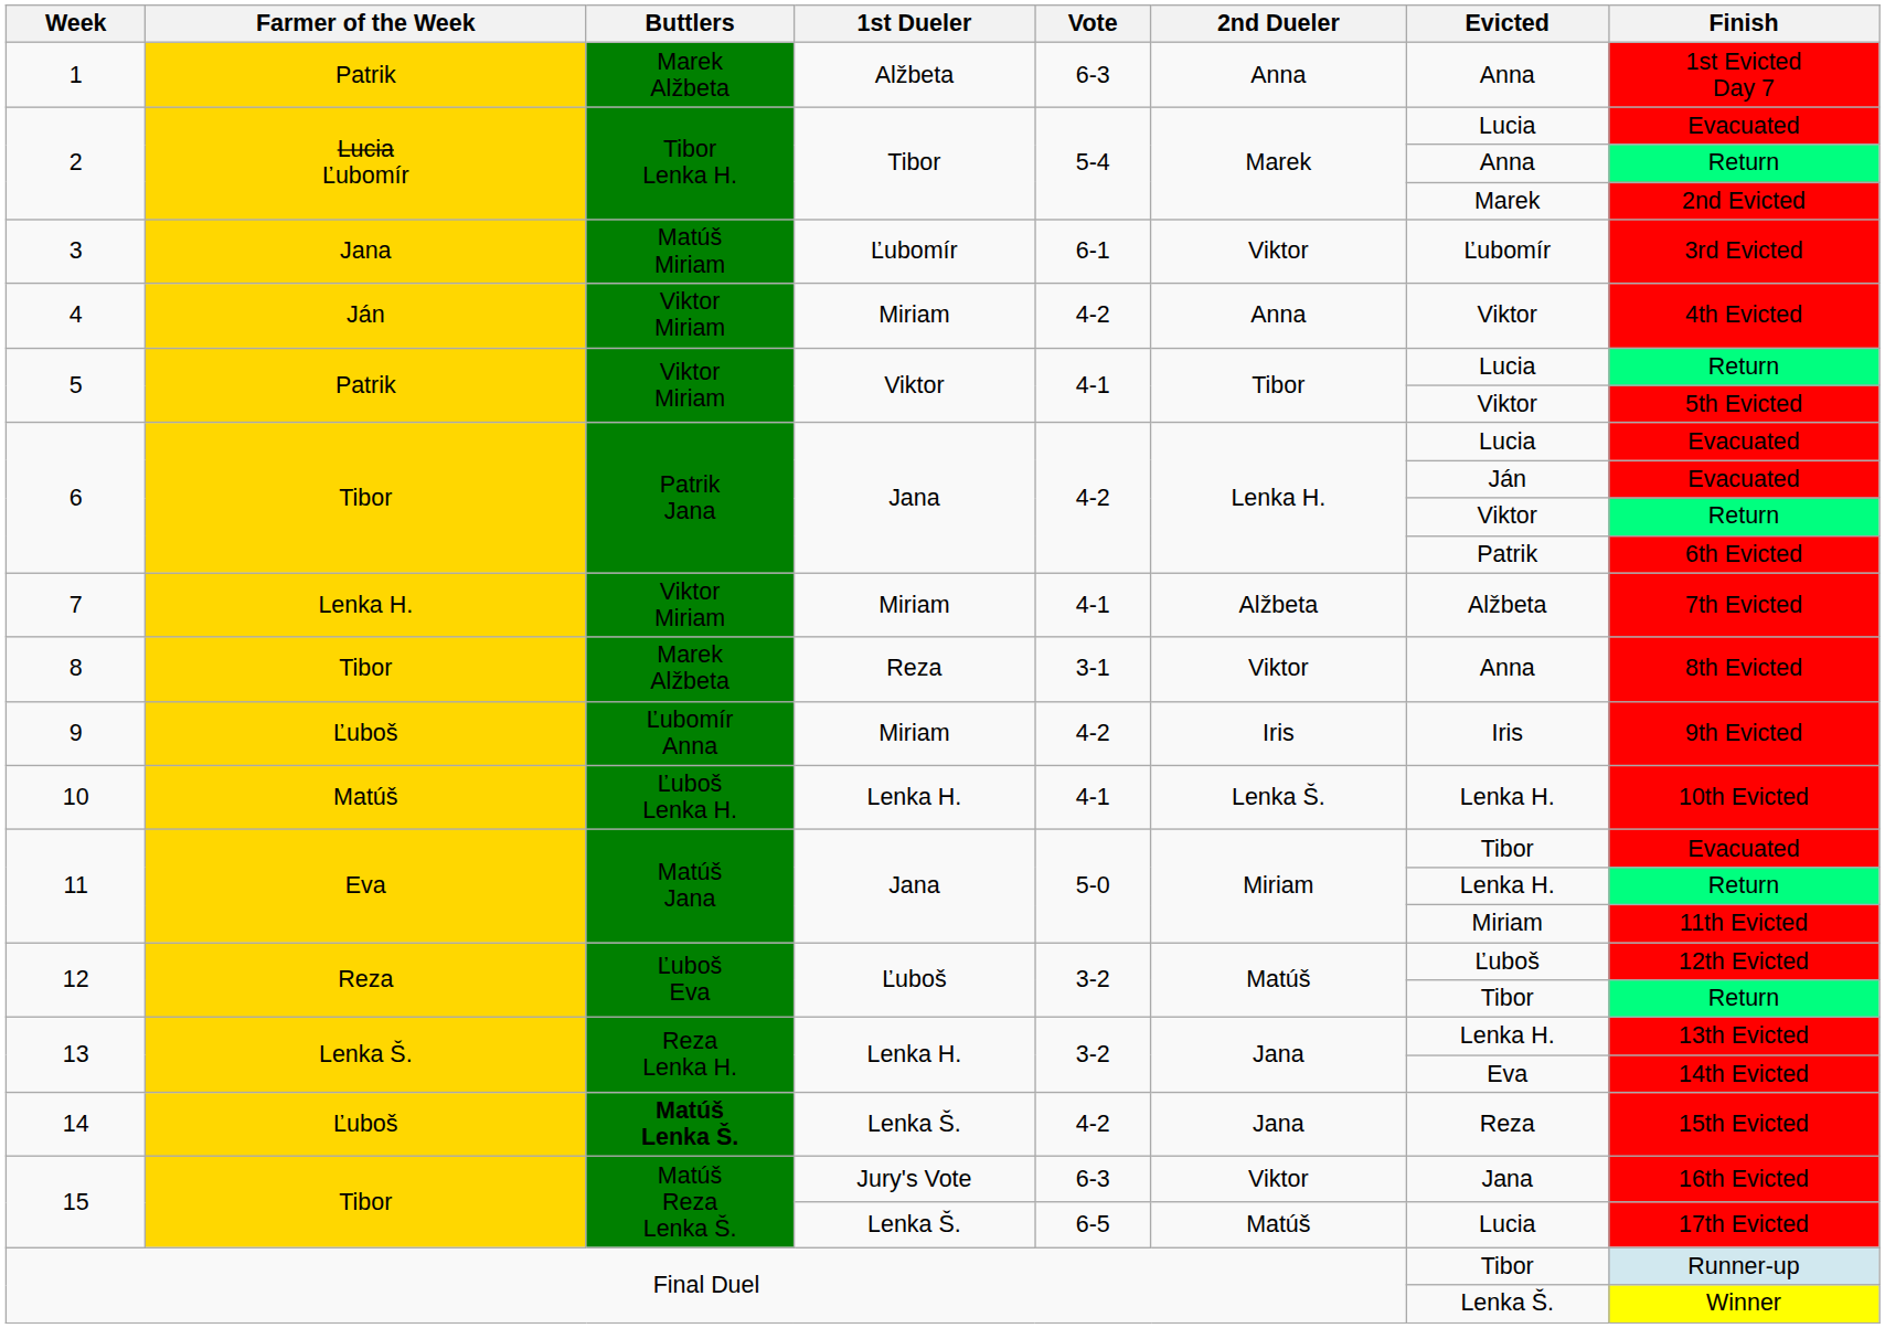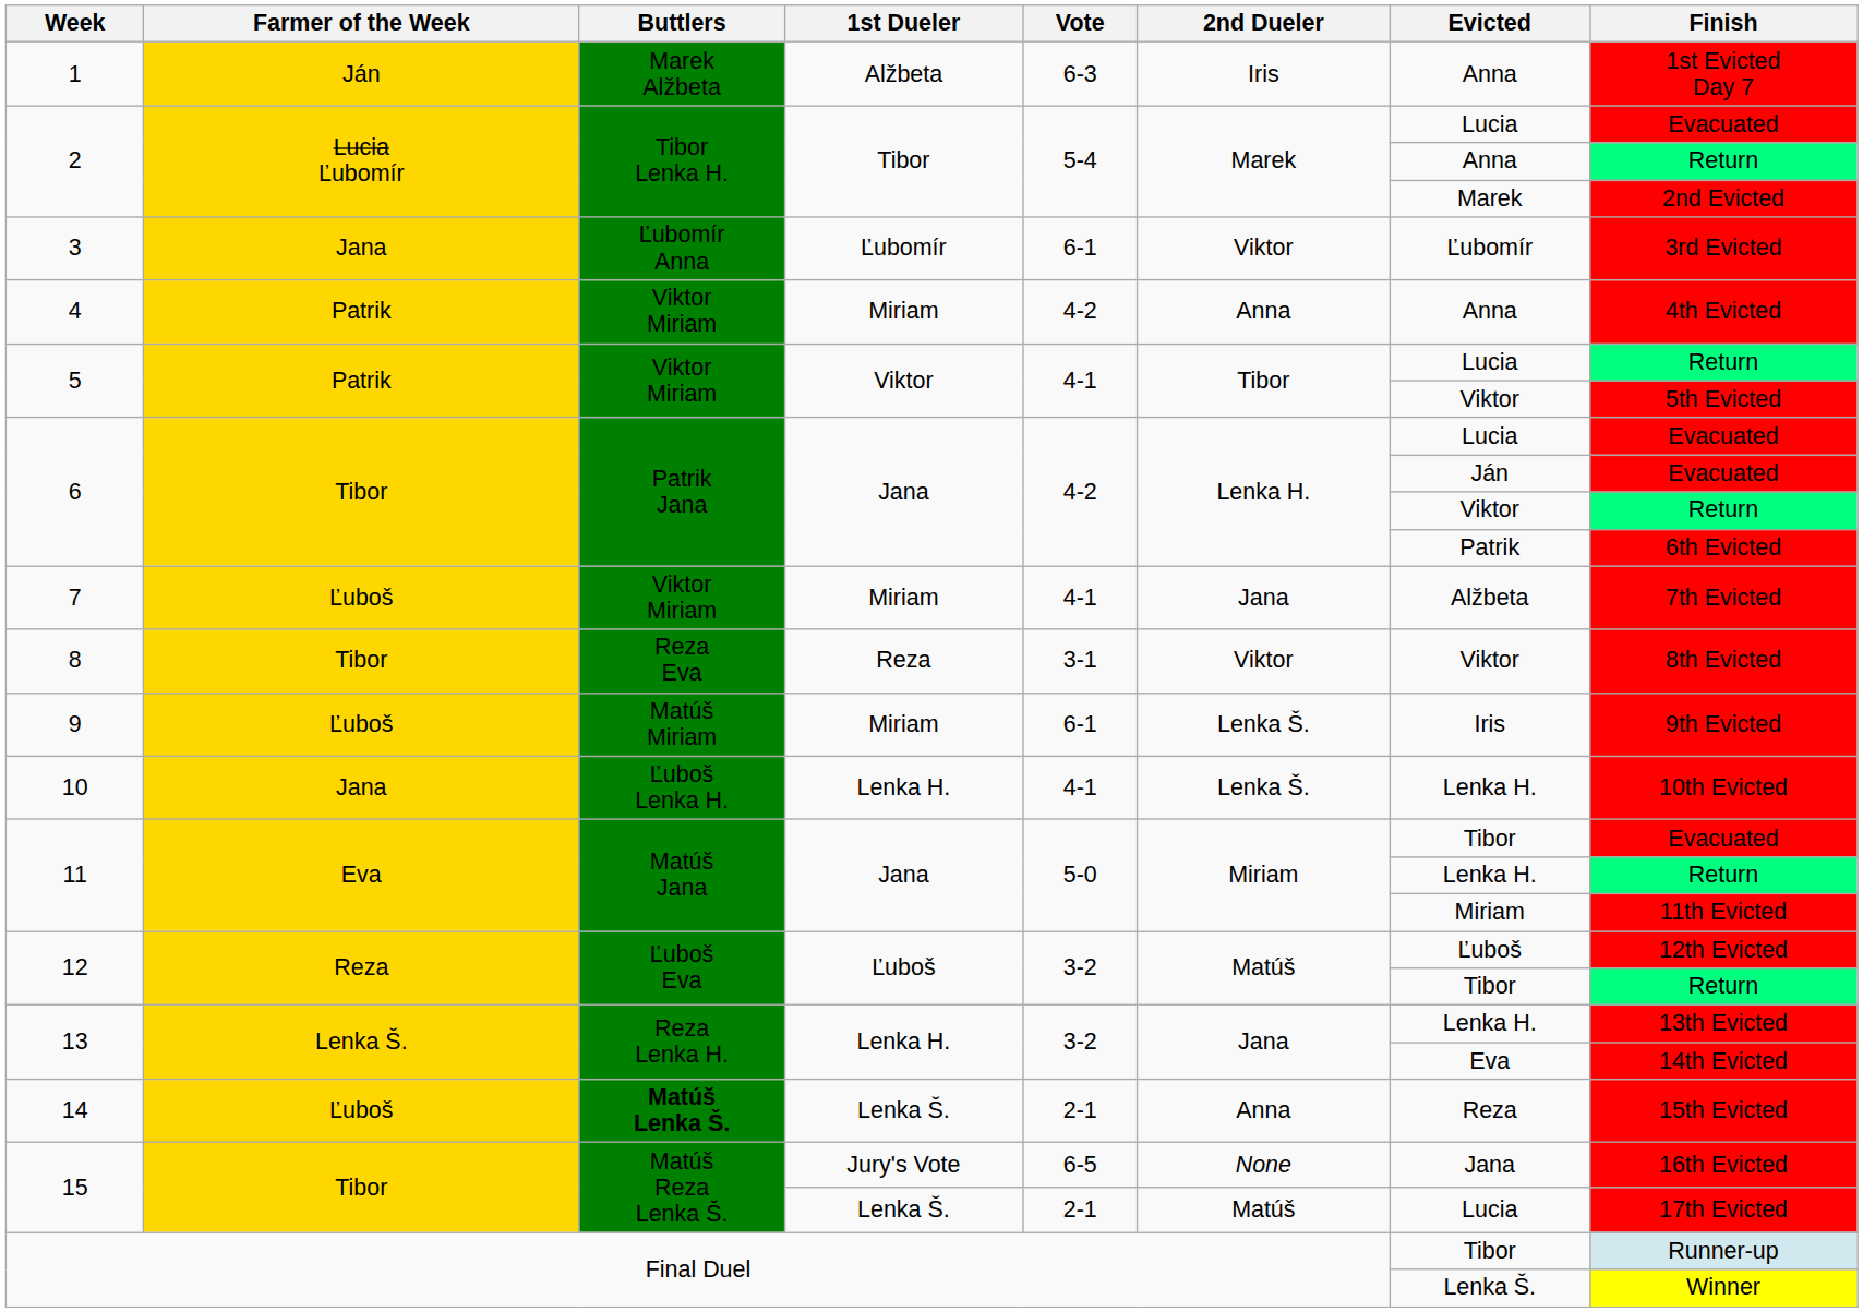 <table class="wikitable" style="font-size:100%; text-align:center; width: 80%; margin-left: auto; margin-right: auto;">
 <tr>
 <th>Week</th>
 <th>Farmer of the Week</th>
 <th>Buttlers</th>
 <th>1st Dueler</th>
 <th>Vote</th>
 <th>2nd Dueler</th>
 <th>Evicted</th>
 <th>Finish</th>
 </tr>
 <tr>
 <td>1</td>
-<td style="background:gold;" colspan=1>Patrik</td>
+<td style="background:gold;" colspan=1>Ján</td>
 <td style="background:#008000;">Marek<br>Alžbeta</td>
 <td>Alžbeta</td>
 <td>6-3</td>
-<td>Anna</td>
+<td>Iris</td>
 <td>Anna</td>
 <td style="background:#ff0000">1st Evicted<br>Day 7</td>
 </tr>
 <tr>
 <td rowspan="3">2</td>
 <td rowspan="3" style="background:gold;" colspan=1><s>Lucia</s><br>Ľubomír</td>
 <td rowspan="3" style="background:#008000;">Tibor<br>Lenka H.</td>
 <td rowspan="3">Tibor</td>
 <td rowspan="3">5-4</td>
 <td rowspan="3">Marek</td>
 <td rowspan="1">Lucia</td>
 <td rowspan="1" style="background:#ff0000">Evacuated</td>
 </tr>
 <tr>
 <td rowspan="1">Anna</td>
 <td rowspan="1" style="background:#00FF7F">Return</td>
 </tr>
 <tr>
 <td rowspan="1">Marek</td>
 <td rowspan="1" style="background:#ff0000">2nd Evicted</td>
 </tr>
 <tr>
 <td>3</td>
 <td style="background:gold;" colspan=1>Jana</td>
-<td style="background:#008000;">Matúš<br>Miriam</td>
+<td style="background:#008000;">Ľubomír<br>Anna</td>
 <td>Ľubomír</td>
 <td>6-1</td>
 <td>Viktor</td>
 <td>Ľubomír</td>
 <td style="background:#ff0000">3rd Evicted</td>
 </tr>
 <tr>
 <td>4</td>
-<td style="background:gold;" colspan=1>Ján</td>
+<td style="background:gold;" colspan=1>Patrik</td>
 <td style="background:#008000;">Viktor<br>Miriam</td>
 <td>Miriam</td>
 <td>4-2</td>
 <td>Anna</td>
-<td>Viktor</td>
+<td>Anna</td>
 <td style="background:#ff0000">4th Evicted</td>
 </tr>
 <tr>
 <td rowspan="2">5</td>
 <td rowspan="2" style="background:gold;" colspan=1>Patrik</td>
 <td rowspan="2" style="background:#008000;">Viktor<br>Miriam</td>
 <td rowspan="2">Viktor</td>
 <td rowspan="2">4-1</td>
 <td rowspan="2">Tibor</td>
 <td rowspan="1">Lucia</td>
 <td rowspan="1" style="background:#00FF7F">Return</td>
 </tr>
 <tr>
 <td rowspan="1">Viktor</td>
 <td rowspan="1" style="background:#ff0000">5th Evicted</td>
 </tr>
 <tr>
 <td rowspan="4">6</td>
 <td rowspan="4" style="background:gold;" colspan=1>Tibor</td>
 <td rowspan="4" style="background:#008000;">Patrik<br>Jana</td>
 <td rowspan="4">Jana</td>
 <td rowspan="4">4-2</td>
 <td rowspan="4">Lenka H.</td>
 <td rowspan="1">Lucia</td>
 <td rowspan="1" style="background:#ff0000">Evacuated</td>
 </tr>
 <tr>
 <td rowspan="1">Ján</td>
 <td rowspan="1" style="background:#ff0000">Evacuated</td>
 </tr>
 <tr>
 <td rowspan="1">Viktor</td>
 <td rowspan="1" style="background:#00FF7F">Return</td>
 </tr>
 <tr>
 <td rowspan="1">Patrik</td>
 <td rowspan="1" style="background:#ff0000">6th Evicted</td>
 </tr>
 <tr>
 <td>7</td>
-<td style="background:gold;" colspan=1>Lenka H.</td>
+<td style="background:gold;" colspan=1>Ľuboš</td>
 <td style="background:#008000;">Viktor<br>Miriam</td>
 <td>Miriam</td>
 <td>4-1</td>
-<td>Alžbeta</td>
+<td>Jana</td>
 <td>Alžbeta</td>
 <td style="background:#ff0000">7th Evicted</td>
 </tr>
 <tr>
 <td>8</td>
 <td style="background:gold;" colspan=1>Tibor</td>
-<td style="background:#008000;">Marek<br>Alžbeta</td>
+<td style="background:#008000;">Reza<br>Eva</td>
 <td>Reza</td>
 <td>3-1</td>
 <td>Viktor</td>
-<td>Anna</td>
+<td>Viktor</td>
 <td style="background:#ff0000">8th Evicted</td>
 </tr>
 <tr>
 <td>9</td>
 <td style="background:gold;" colspan=1>Ľuboš</td>
-<td style="background:#008000;">Ľubomír<br>Anna</td>
+<td style="background:#008000;">Matúš<br>Miriam</td>
 <td>Miriam</td>
-<td>4-2</td>
-<td>Iris</td>
+<td>6-1</td>
+<td>Lenka Š.</td>
 <td>Iris</td>
 <td style="background:#ff0000">9th Evicted</td>
 </tr>
 <tr>
 <td>10</td>
-<td style="background:gold;" colspan=1>Matúš</td>
+<td style="background:gold;" colspan=1>Jana</td>
 <td style="background:#008000;">Ľuboš<br>Lenka H.</td>
 <td>Lenka H.</td>
 <td>4-1</td>
 <td>Lenka Š.</td>
 <td>Lenka H.</td>
 <td style="background:#ff0000">10th Evicted</td>
 </tr>
 <tr>
 <td rowspan="3">11</td>
 <td rowspan="3" style="background:gold;" colspan=1>Eva</td>
 <td rowspan="3" style="background:#008000;">Matúš<br>Jana</td>
 <td rowspan="3">Jana</td>
 <td rowspan="3">5-0</td>
 <td rowspan="3">Miriam</td>
 <td rowspan="1">Tibor</td>
 <td rowspan="1" style="background:#ff0000">Evacuated</td>
 </tr>
 <tr>
 <td rowspan="1">Lenka H.</td>
 <td rowspan="1" style="background:#00FF7F">Return</td>
 </tr>
 <tr>
 <td rowspan="1">Miriam</td>
 <td rowspan="1" style="background:#ff0000">11th Evicted</td>
 </tr>
 <tr>
 <td rowspan="2">12</td>
 <td rowspan="2" style="background:gold;" colspan=1>Reza</td>
 <td rowspan="2" style="background:#008000;">Ľuboš<br>Eva</td>
 <td rowspan="2">Ľuboš</td>
 <td rowspan="2">3-2</td>
 <td rowspan="2">Matúš</td>
 <td rowspan="1">Ľuboš</td>
 <td rowspan="1" style="background:#ff0000">12th Evicted</td>
 </tr>
 <tr>
 <td rowspan="1">Tibor</td>
 <td rowspan="1" style="background:#00FF7F">Return</td>
 </tr>
 <tr>
 <td rowspan="2">13</td>
 <td rowspan="2" style="background:gold;" colspan=1>Lenka Š.</td>
 <td rowspan="2" style="background:#008000;">Reza<br>Lenka H.</td>
 <td rowspan="2">Lenka H.</td>
 <td rowspan="2">3-2</td>
 <td rowspan="2">Jana</td>
 <td rowspan="1">Lenka H.</td>
 <td rowspan="1" style="background:#ff0000">13th Evicted</td>
 </tr>
 <tr>
 <td rowspan="1">Eva</td>
 <td rowspan="1" style="background:#ff0000">14th Evicted</td>
 </tr>
 <tr>
 <td>14</td>
 <td style="background:gold;" colspan=1>Ľuboš</td>
 <td style="background:#008000;"><strong>Matúš<br>Lenka Š.</strong></td>
 <td>Lenka Š.</td>
-<td>4-2</td>
-<td>Jana</td>
+<td>2-1</td>
+<td>Anna</td>
 <td rowspan="1">Reza</td>
 <td style="background:#ff0000">15th Evicted</td>
 </tr>
 <tr>
 <td rowspan="2">15</td>
 <td rowspan="2" style="background:gold;" colspan=1>Tibor</td>
 <td rowspan="2" style="background:#008000;">Matúš<br>Reza<br>Lenka Š.</td>
 <td rowspan="1">Jury's Vote</td>
-<td>6-3</td>
-<td>Viktor</td>
+<td rowspan="1">6-5</td>
+<td rowspan="1"><em>None</em></td>
 <td>Jana</td>
 <td rowspan="1" style="background:#ff0000">16th Evicted</td>
 </tr>
 <tr>
 <td rowspan="1">Lenka Š.</td>
-<td rowspan="1">6-5</td>
+<td>2-1</td>
 <td rowspan="1">Matúš</td>
 <td rowspan="1">Lucia</td>
 <td rowspan="1" style="background:#ff0000">17th Evicted</td>
 </tr>
 <tr>
 <td colspan="6" rowspan="2">Final Duel</td>
 <td rowspan="1">Tibor</td>
 <td rowspan="1" style="background:#D1E8EF">Runner-up</td>
 </tr>
 <tr>
 <td rowspan="1">Lenka Š.</td>
 <td rowspan="1" style="background:yellow">Winner</td>
 </tr>
 </table>
